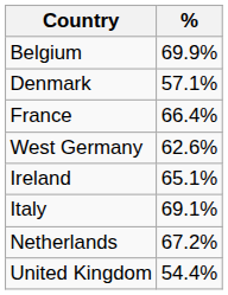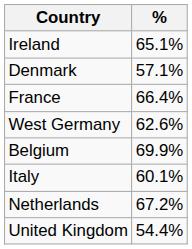 <table class="wikitable sortable">
 <tr>
 <th>Country</th>
 <th>%</th>
 </tr>
 <tr>
-<td>Belgium</td>
-<td>69.9%</td>
+<td>Ireland</td>
+<td>65.1%</td>
 </tr>
 <tr>
 <td>Denmark</td>
 <td>57.1%</td>
 </tr>
 <tr>
 <td>France</td>
 <td>66.4%</td>
 </tr>
 <tr>
 <td>West Germany</td>
 <td>62.6%</td>
 </tr>
 <tr>
-<td>Ireland</td>
-<td>65.1%</td>
+<td>Belgium</td>
+<td>69.9%</td>
 </tr>
 <tr>
 <td>Italy</td>
-<td>69.1%</td>
+<td>60.1%</td>
 </tr>
 <tr>
 <td>Netherlands</td>
 <td>67.2%</td>
 </tr>
 <tr>
 <td>United Kingdom</td>
 <td>54.4%</td>
 </tr>
 </table>
